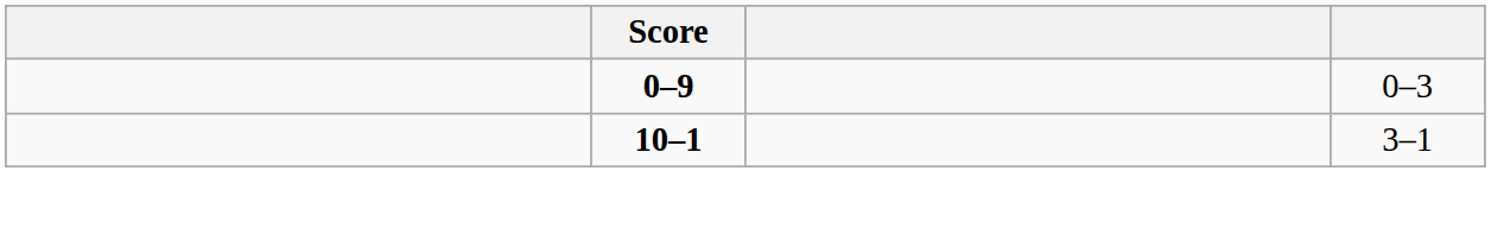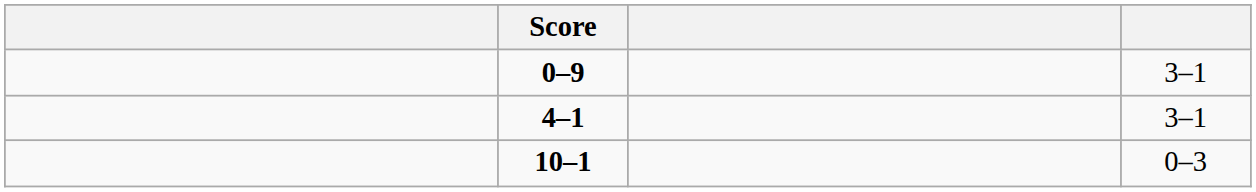 <table class="wikitable" style="text-align: center; ">
 <tr>
 <th align="right" width="270"></th>
 <th width="65">Score</th>
 <th align="left" width="270"></th>
 <th width="65"></th>
 </tr>
 <tr>
 <td align="left"></td>
 <td><strong>0–9</strong></td>
 <td align="left"><strong></strong></td>
-<td>0–3 <strong></strong></td>
+<td>3–1 <strong></strong></td>
+</tr>
+<tr>
+<td align="left"><strong></strong></td>
+<td><strong>4–1</strong></td>
+<td align="left"></td>
+<td>3–1 <strong></strong></td>
 </tr>
 <tr>
 <td align="left"><strong></strong></td>
 <td><strong>10–1</strong></td>
 <td align="left"></td>
-<td>3–1 <strong></strong></td>
+<td>0–3 <strong></strong></td>
 </tr>
 </table>
